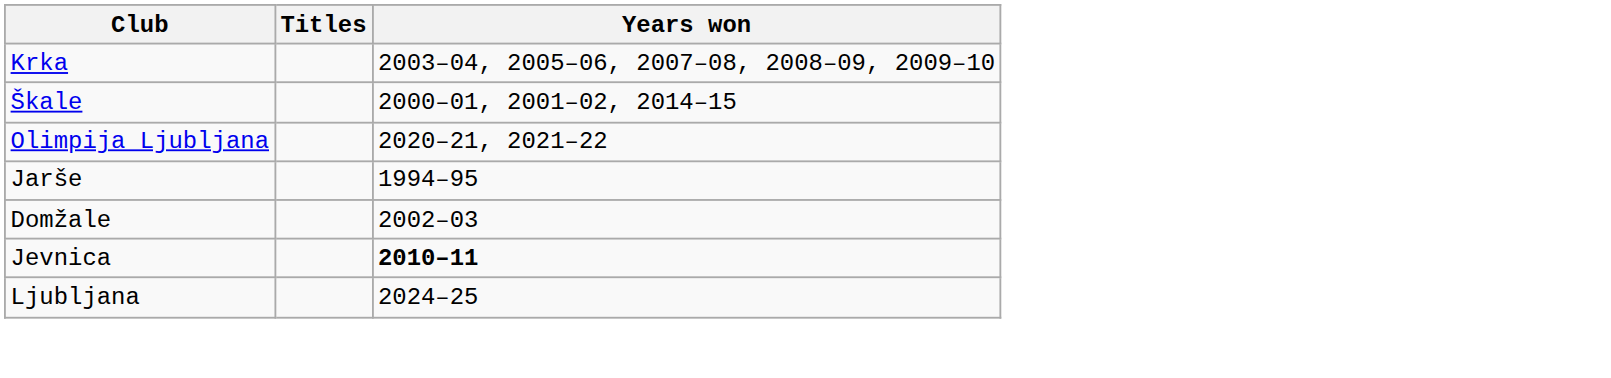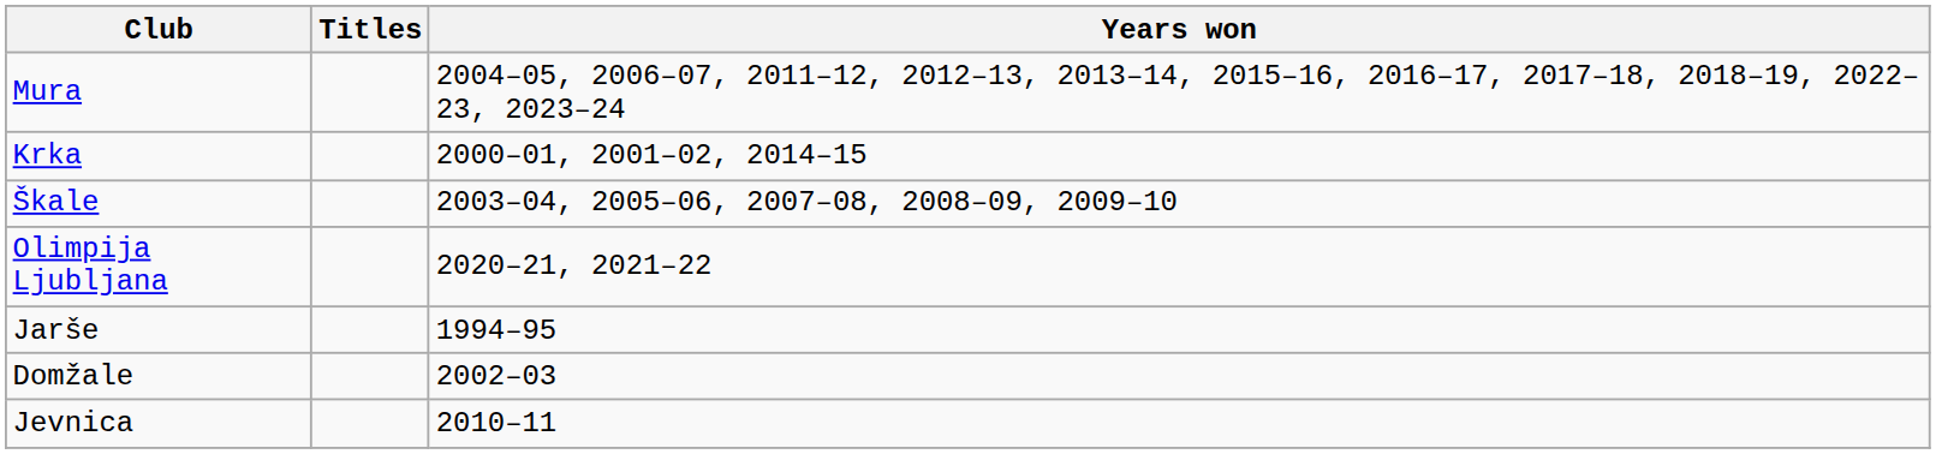 <table class="wikitable">
 <tr>
 <th>Club</th>
 <th>Titles</th>
 <th>Years won</th>
 </tr>
 <tr>
+<td><a href='#'>Mura</a></td>
+<td></td>
+<td>2004–05, 2006–07, 2011–12, 2012–13, 2013–14, 2015–16, 2016–17, 2017–18, 2018–19, 2022–23, 2023–24</td>
+</tr>
+<tr>
 <td><a href='#'>Krka</a></td>
 <td></td>
-<td>2003–04, 2005–06, 2007–08, 2008–09, 2009–10</td>
+<td>2000–01, 2001–02, 2014–15</td>
 </tr>
 <tr>
 <td><a href='#'>Škale</a></td>
 <td></td>
-<td>2000–01, 2001–02, 2014–15</td>
+<td>2003–04, 2005–06, 2007–08, 2008–09, 2009–10</td>
 </tr>
 <tr>
 <td><a href='#'>Olimpija Ljubljana</a></td>
 <td></td>
 <td>2020–21, 2021–22</td>
 </tr>
 <tr>
 <td>Jarše</td>
 <td></td>
 <td>1994–95</td>
 </tr>
 <tr>
 <td>Domžale</td>
 <td></td>
 <td>2002–03</td>
 </tr>
 <tr>
 <td>Jevnica</td>
 <td></td>
-<td><strong>2010–11</strong></td>
-</tr>
-<tr>
-<td>Ljubljana</td>
-<td></td>
-<td>2024–25</td>
+<td>2010–11</td>
 </tr>
 </table>
